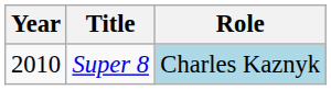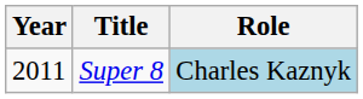 <table class=wikitable>
 <tr>
 <th>Year</th>
 <th>Title</th>
 <th>Role</th>
 </tr>
 <tr>
-<td>2010</td>
+<td>2011</td>
 <td><em><a href='#'>Super 8</a></em></td>
 <td style="background: lightblue;">Charles Kaznyk</td>
 </tr>
 </table>
